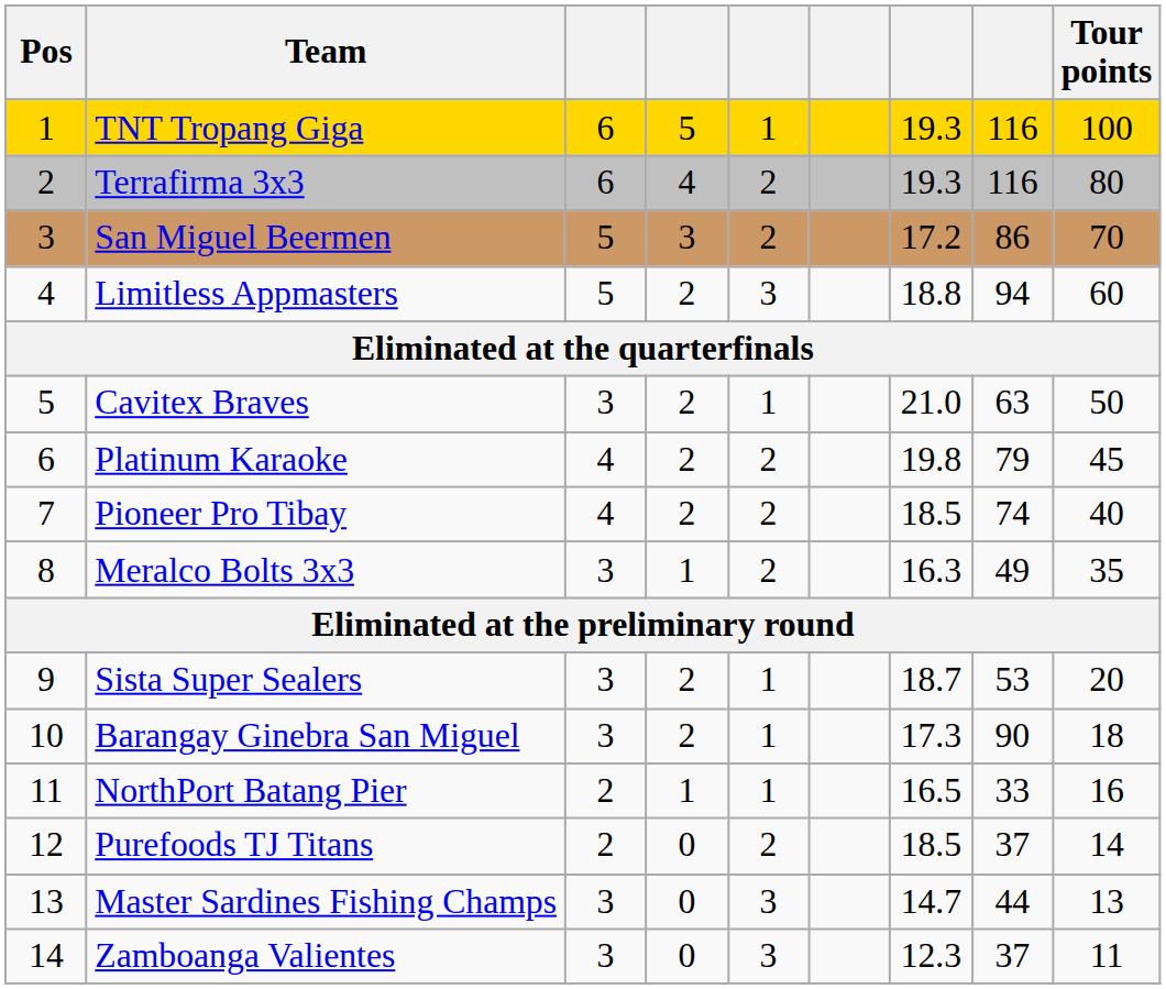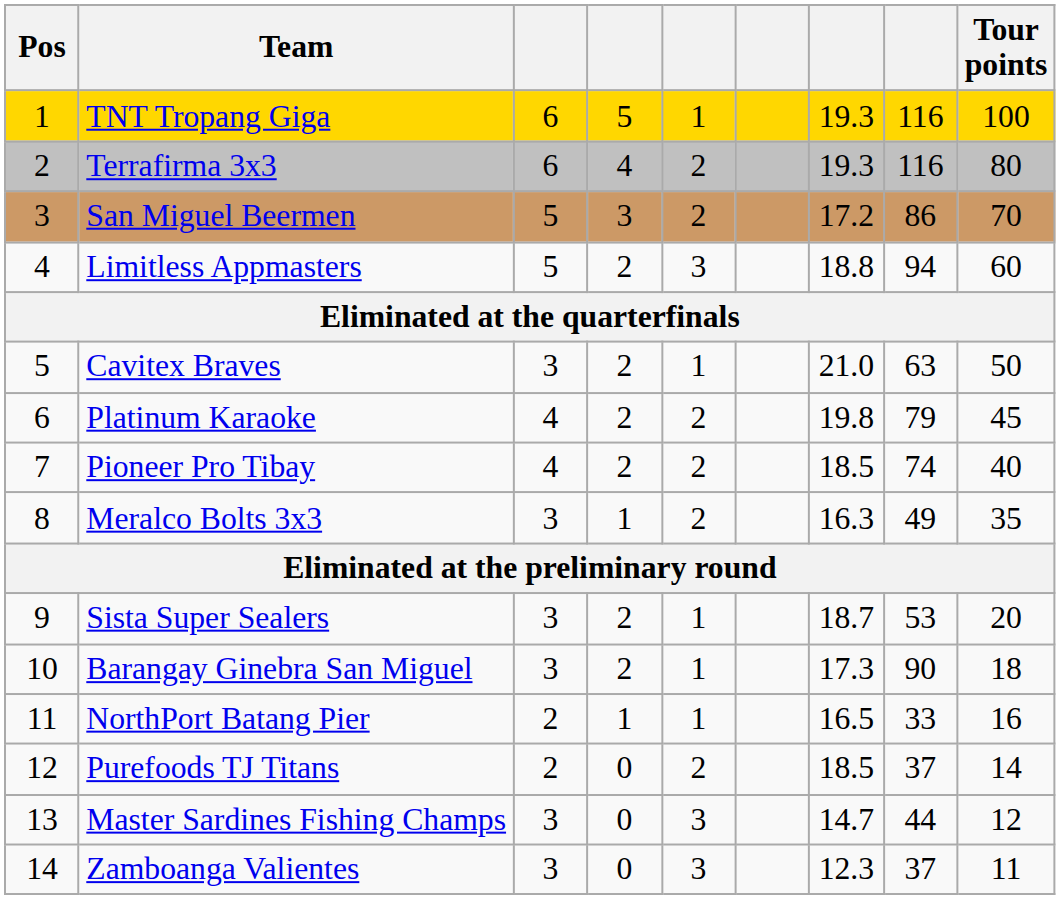 <table class="wikitable" style="text-align:center">
 <tr>
 <th width=30>Pos</th>
 <th width=180>Team</th>
 <th width=30></th>
 <th width=30></th>
 <th width=30></th>
 <th width=30></th>
 <th width=30></th>
 <th width=30></th>
 <th width=30>Tour points</th>
 </tr>
 <tr bgcolor=gold>
 <td>1</td>
 <td align=left><a href='#'>TNT Tropang Giga</a></td>
 <td>6</td>
 <td>5</td>
 <td>1</td>
 <td></td>
 <td>19.3</td>
 <td>116</td>
 <td>100</td>
 </tr>
 <tr bgcolor=silver>
 <td>2</td>
 <td align=left><a href='#'>Terrafirma 3x3</a></td>
 <td>6</td>
 <td>4</td>
 <td>2</td>
 <td></td>
 <td>19.3</td>
 <td>116</td>
 <td>80</td>
 </tr>
 <tr bgcolor=cc9966>
 <td>3</td>
 <td align=left><a href='#'>San Miguel Beermen</a></td>
 <td>5</td>
 <td>3</td>
 <td>2</td>
 <td></td>
 <td>17.2</td>
 <td>86</td>
 <td>70</td>
 </tr>
 <tr>
 <td>4</td>
 <td align=left><a href='#'>Limitless Appmasters</a></td>
 <td>5</td>
 <td>2</td>
 <td>3</td>
 <td></td>
 <td>18.8</td>
 <td>94</td>
 <td>60</td>
 </tr>
 <tr>
 <th colspan=9>Eliminated at the quarterfinals</th>
 </tr>
 <tr>
 <td>5</td>
 <td align=left><a href='#'>Cavitex Braves</a></td>
 <td>3</td>
 <td>2</td>
 <td>1</td>
 <td></td>
 <td>21.0</td>
 <td>63</td>
 <td>50</td>
 </tr>
 <tr>
 <td>6</td>
 <td align=left><a href='#'>Platinum Karaoke</a></td>
 <td>4</td>
 <td>2</td>
 <td>2</td>
 <td></td>
 <td>19.8</td>
 <td>79</td>
 <td>45</td>
 </tr>
 <tr>
 <td>7</td>
 <td align=left><a href='#'>Pioneer Pro Tibay</a></td>
 <td>4</td>
 <td>2</td>
 <td>2</td>
 <td></td>
 <td>18.5</td>
 <td>74</td>
 <td>40</td>
 </tr>
 <tr>
 <td>8</td>
 <td align=left><a href='#'>Meralco Bolts 3x3</a></td>
 <td>3</td>
 <td>1</td>
 <td>2</td>
 <td></td>
 <td>16.3</td>
 <td>49</td>
 <td>35</td>
 </tr>
 <tr>
 <th colspan=9>Eliminated at the preliminary round</th>
 </tr>
 <tr>
 <td>9</td>
 <td align=left><a href='#'>Sista Super Sealers</a></td>
 <td>3</td>
 <td>2</td>
 <td>1</td>
 <td></td>
 <td>18.7</td>
 <td>53</td>
 <td>20</td>
 </tr>
 <tr>
 <td>10</td>
 <td align=left><a href='#'>Barangay Ginebra San Miguel</a></td>
 <td>3</td>
 <td>2</td>
 <td>1</td>
 <td></td>
 <td>17.3</td>
 <td>90</td>
 <td>18</td>
 </tr>
 <tr>
 <td>11</td>
 <td align=left><a href='#'>NorthPort Batang Pier</a></td>
 <td>2</td>
 <td>1</td>
 <td>1</td>
 <td></td>
 <td>16.5</td>
 <td>33</td>
 <td>16</td>
 </tr>
 <tr>
 <td>12</td>
 <td align=left><a href='#'>Purefoods TJ Titans</a></td>
 <td>2</td>
 <td>0</td>
 <td>2</td>
 <td></td>
 <td>18.5</td>
 <td>37</td>
 <td>14</td>
 </tr>
 <tr>
 <td>13</td>
 <td align=left nowrap><a href='#'>Master Sardines Fishing Champs</a></td>
 <td>3</td>
 <td>0</td>
 <td>3</td>
 <td></td>
 <td>14.7</td>
 <td>44</td>
-<td>13</td>
+<td>12</td>
 </tr>
 <tr>
 <td>14</td>
 <td align=left><a href='#'>Zamboanga Valientes</a></td>
 <td>3</td>
 <td>0</td>
 <td>3</td>
 <td></td>
 <td>12.3</td>
 <td>37</td>
 <td>11</td>
 </tr>
 </table>
